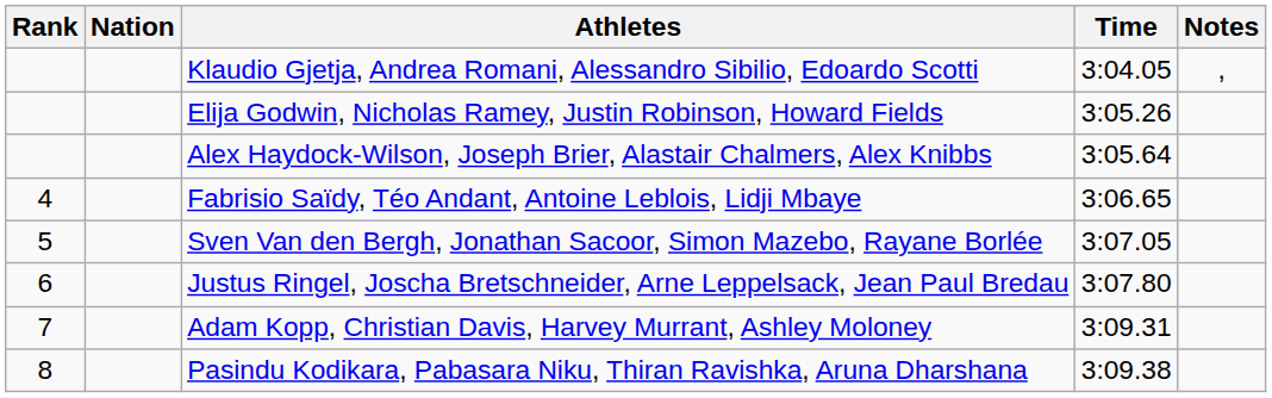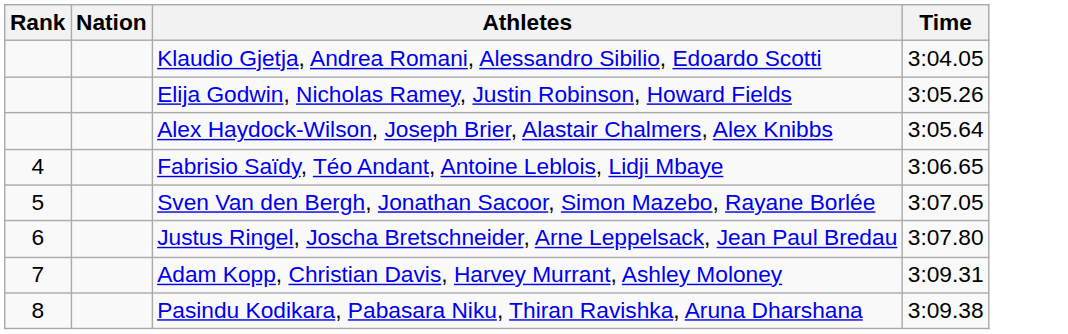 <table class="wikitable sortable" style="text-align:center">
 <tr>
 <th>Rank</th>
 <th>Nation</th>
 <th>Athletes</th>
 <th>Time</th>
-<th>Notes</th>
 </tr>
 <tr>
 <td></td>
 <td align=left></td>
 <td align=left><a href='#'>Klaudio Gjetja</a>, <a href='#'>Andrea Romani</a>, <a href='#'>Alessandro Sibilio</a>, <a href='#'>Edoardo Scotti</a></td>
 <td>3:04.05</td>
-<td>, </td>
 </tr>
 <tr>
 <td></td>
 <td align=left></td>
 <td align=left><a href='#'>Elija Godwin</a>, <a href='#'>Nicholas Ramey</a>, <a href='#'>Justin Robinson</a>, <a href='#'>Howard Fields</a></td>
 <td>3:05.26</td>
-<td></td>
 </tr>
 <tr>
 <td></td>
 <td align=left></td>
 <td align=left><a href='#'>Alex Haydock-Wilson</a>, <a href='#'>Joseph Brier</a>, <a href='#'>Alastair Chalmers</a>, <a href='#'>Alex Knibbs</a></td>
 <td>3:05.64</td>
-<td></td>
 </tr>
 <tr>
 <td>4</td>
 <td align=left></td>
 <td align=left><a href='#'>Fabrisio Saïdy</a>, <a href='#'>Téo Andant</a>, <a href='#'>Antoine Leblois</a>, <a href='#'>Lidji Mbaye</a></td>
 <td>3:06.65</td>
-<td></td>
 </tr>
 <tr>
 <td>5</td>
 <td align=left></td>
 <td align=left><a href='#'>Sven Van den Bergh</a>, <a href='#'>Jonathan Sacoor</a>, <a href='#'>Simon Mazebo</a>, <a href='#'>Rayane Borlée</a></td>
 <td>3:07.05</td>
-<td></td>
 </tr>
 <tr>
 <td>6</td>
 <td align=left></td>
 <td align=left><a href='#'>Justus Ringel</a>, <a href='#'>Joscha Bretschneider</a>, <a href='#'>Arne Leppelsack</a>, <a href='#'>Jean Paul Bredau</a></td>
 <td>3:07.80</td>
-<td></td>
 </tr>
 <tr>
 <td>7</td>
 <td align=left></td>
 <td align=left><a href='#'>Adam Kopp</a>, <a href='#'>Christian Davis</a>, <a href='#'>Harvey Murrant</a>, <a href='#'>Ashley Moloney</a></td>
 <td>3:09.31</td>
-<td></td>
 </tr>
 <tr>
 <td>8</td>
 <td align=left></td>
 <td align=left><a href='#'>Pasindu Kodikara</a>, <a href='#'>Pabasara Niku</a>, <a href='#'>Thiran Ravishka</a>, <a href='#'>Aruna Dharshana</a></td>
 <td>3:09.38</td>
-<td></td>
 </tr>
 </table>
